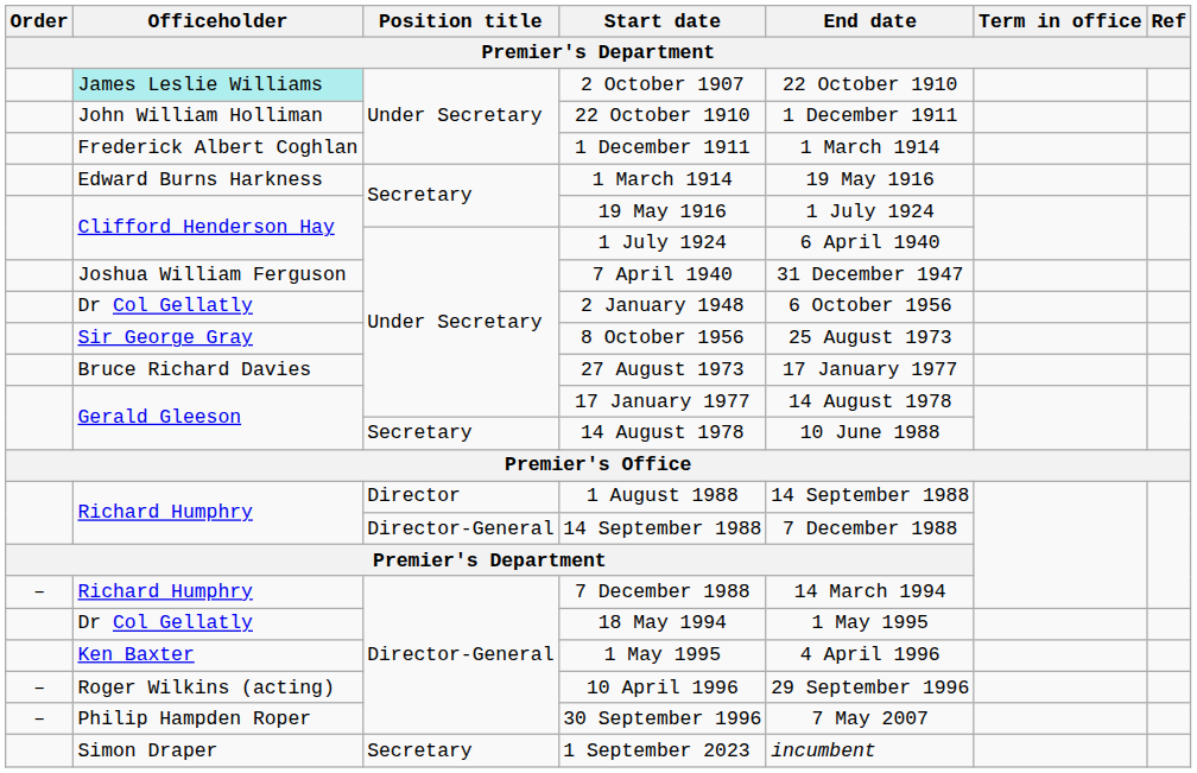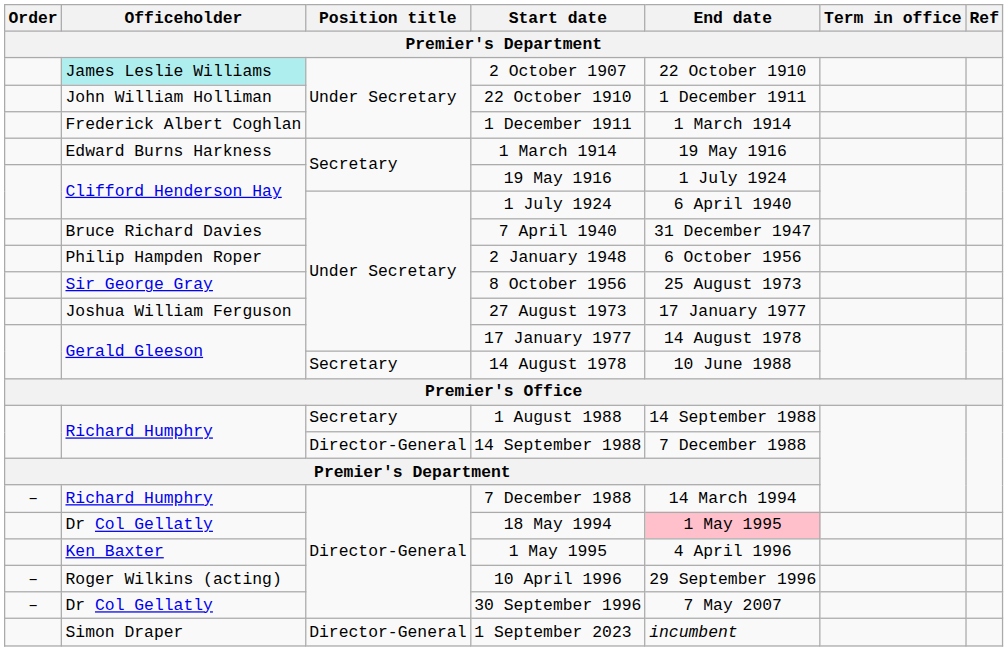 <table class="wikitable sortable">
 <tr>
 <th>Order</th>
 <th>Officeholder</th>
 <th>Position title</th>
 <th>Start date</th>
 <th>End date</th>
 <th>Term in office</th>
 <th>Ref</th>
 </tr>
 <tr>
 <th colspan=7>Premier's Department</th>
 </tr>
 <tr>
 <td align=center></td>
 <td style="background: paleturquoise;">James Leslie Williams</td>
 <td rowspan=3>Under Secretary</td>
 <td align=center>2 October 1907</td>
 <td align=center>22 October 1910</td>
 <td align=right></td>
 <td></td>
 </tr>
 <tr>
 <td align=center></td>
 <td>John William Holliman</td>
 <td align=center>22 October 1910</td>
 <td align=center>1 December 1911</td>
 <td align=right></td>
 <td></td>
 </tr>
 <tr>
 <td align=center></td>
 <td>Frederick Albert Coghlan</td>
 <td align=center>1 December 1911</td>
 <td align=center>1 March 1914</td>
 <td align=right></td>
 <td></td>
 </tr>
 <tr>
 <td align=center></td>
 <td>Edward Burns Harkness </td>
 <td rowspan=2>Secretary</td>
 <td align=center>1 March 1914</td>
 <td align=center>19 May 1916</td>
 <td align=right></td>
 <td></td>
 </tr>
 <tr>
 <td rowspan=2 align=center></td>
 <td rowspan=2><a href='#'>Clifford Henderson Hay</a> </td>
 <td align=center>19 May 1916</td>
 <td align=center>1 July 1924</td>
 <td rowspan=2 align=right></td>
 <td rowspan=2></td>
 </tr>
 <tr>
 <td rowspan=6>Under Secretary</td>
 <td align=center>1 July 1924</td>
 <td align=center>6 April 1940</td>
 </tr>
 <tr>
 <td align=center></td>
-<td>Joshua William Ferguson </td>
+<td>Bruce Richard Davies</td>
 <td align=center>7 April 1940</td>
 <td align=center>31 December 1947</td>
 <td align=right></td>
 <td></td>
 </tr>
 <tr>
 <td align=center></td>
-<td>Dr <a href='#'>Col Gellatly</a> </td>
+<td>Philip Hampden Roper </td>
 <td align=center>2 January 1948</td>
 <td align=center>6 October 1956</td>
 <td align=right></td>
 <td></td>
 </tr>
 <tr>
 <td align=center></td>
 <td><a href='#'>Sir George Gray</a> </td>
 <td align=center>8 October 1956</td>
 <td align=center>25 August 1973</td>
 <td align=right></td>
 <td></td>
 </tr>
 <tr>
 <td align=center></td>
-<td>Bruce Richard Davies</td>
+<td>Joshua William Ferguson </td>
 <td align=center>27 August 1973</td>
 <td align=center>17 January 1977</td>
 <td align=right></td>
 <td></td>
 </tr>
 <tr>
 <td rowspan=2 align=center></td>
 <td rowspan=2><a href='#'>Gerald Gleeson</a> </td>
 <td align=center>17 January 1977</td>
 <td align=center>14 August 1978</td>
 <td rowspan=2 align=right></td>
 <td rowspan=2></td>
 </tr>
 <tr>
 <td>Secretary</td>
 <td align=center>14 August 1978</td>
 <td align=center>10 June 1988</td>
 </tr>
 <tr>
 <th colspan=7>Premier's Office</th>
 </tr>
 <tr>
 <td rowspan=2 align=center></td>
 <td rowspan=2><a href='#'>Richard Humphry</a></td>
-<td>Director</td>
+<td>Secretary</td>
 <td align=center>1 August 1988</td>
 <td align=center>14 September 1988</td>
 <td rowspan=4 align=right></td>
 <td rowspan=4></td>
 </tr>
 <tr>
 <td>Director-General</td>
 <td align=center>14 September 1988</td>
 <td align=center>7 December 1988</td>
 </tr>
 <tr>
 <th colspan=5>Premier's Department</th>
 </tr>
 <tr>
 <td align=center>–</td>
 <td><a href='#'>Richard Humphry</a> </td>
 <td rowspan=5>Director-General</td>
 <td align=center>7 December 1988</td>
 <td align=center>14 March 1994</td>
 </tr>
 <tr>
 <td align=center></td>
 <td>Dr <a href='#'>Col Gellatly</a></td>
 <td align=center>18 May 1994</td>
-<td align=center>1 May 1995</td>
+<td align=center style="background: pink;">1 May 1995</td>
 <td align=right></td>
 <td></td>
 </tr>
 <tr>
 <td align=center></td>
 <td><a href='#'>Ken Baxter</a> </td>
 <td align=center>1 May 1995</td>
 <td align=center>4 April 1996</td>
 <td align=right></td>
 <td></td>
 </tr>
 <tr>
 <td align=center>–</td>
 <td>Roger Wilkins (acting)</td>
 <td align=center>10 April 1996</td>
 <td align=center>29 September 1996</td>
 <td align=right></td>
 <td></td>
 </tr>
 <tr>
 <td align=center>–</td>
-<td>Philip Hampden Roper </td>
+<td>Dr <a href='#'>Col Gellatly</a> </td>
 <td align=center>30 September 1996</td>
 <td align=center>7 May 2007</td>
 <td align=right></td>
 <td></td>
 </tr>
 <tr>
 <td align=center></td>
 <td>Simon Draper</td>
-<td>Secretary</td>
+<td>Director-General</td>
 <td>1 September 2023</td>
 <td><em>incumbent</em></td>
 <td></td>
 <td></td>
 </tr>
 </table>
